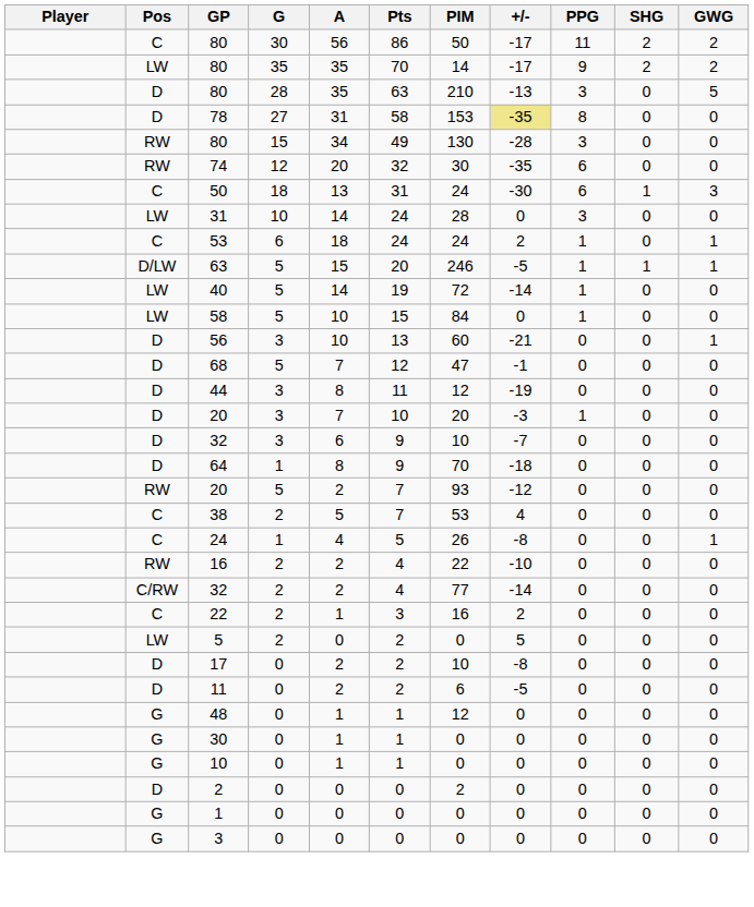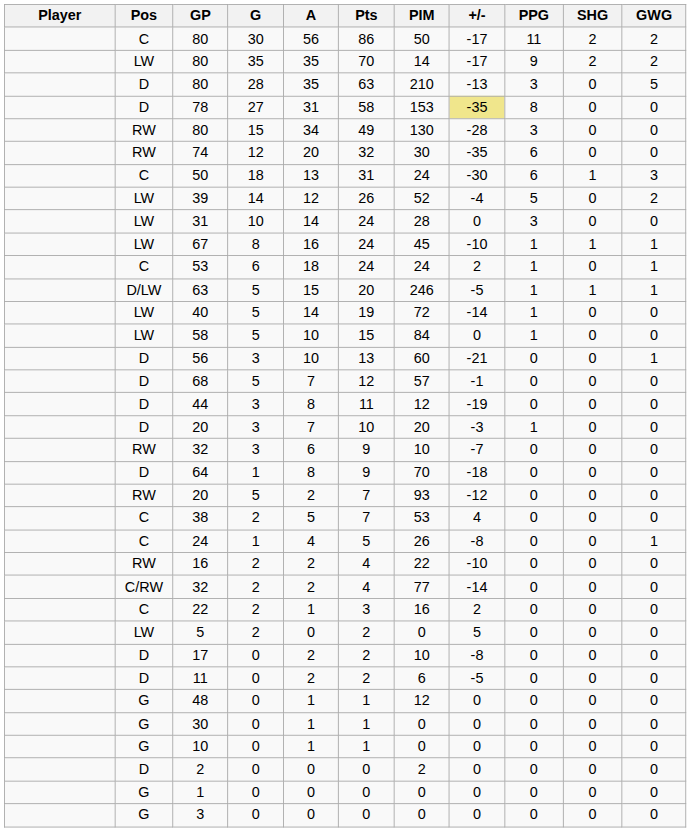 <table class="wikitable sortable" width="60%">
 <tr ALIGN="center">
 <th bgcolor="#DDDDFF" width="10%">Player</th>
 <th bgcolor="#DDDDFF" width="3%" title="Position">Pos</th>
 <th bgcolor="#DDDDFF" width="5%" title="Games played">GP</th>
 <th bgcolor="#DDDDFF" width="5%" title="Goals">G</th>
 <th bgcolor="#DDDDFF" width="5%" title="Assists">A</th>
 <th bgcolor="#DDDDFF" width="5%" title="Points">Pts</th>
 <th bgcolor="#DDDDFF" width="5%" title="Penalties in Minutes">PIM</th>
 <th bgcolor="#DDDDFF" width="5%" title="Plus/Minus">+/-</th>
 <th bgcolor="#DDDDFF" width="5%" title="Power Play Goals">PPG</th>
 <th bgcolor="#DDDDFF" width="5%" title="Short-handed Goals">SHG</th>
 <th bgcolor="#DDDDFF" width="5%" title="Game-winning Goals">GWG</th>
 </tr>
 <tr align="center">
 <td align="right"></td>
 <td>C</td>
 <td>80</td>
 <td>30</td>
 <td>56</td>
 <td>86</td>
 <td>50</td>
 <td>-17</td>
 <td>11</td>
 <td>2</td>
 <td>2</td>
 </tr>
 <tr align="center">
 <td align="right"></td>
 <td>LW</td>
 <td>80</td>
 <td>35</td>
 <td>35</td>
 <td>70</td>
 <td>14</td>
 <td>-17</td>
 <td>9</td>
 <td>2</td>
 <td>2</td>
 </tr>
 <tr align="center">
 <td align="right"></td>
 <td>D</td>
 <td>80</td>
 <td>28</td>
 <td>35</td>
 <td>63</td>
 <td>210</td>
 <td>-13</td>
 <td>3</td>
 <td>0</td>
 <td>5</td>
 </tr>
 <tr align="center">
 <td align="right"></td>
 <td>D</td>
 <td>78</td>
 <td>27</td>
 <td>31</td>
 <td>58</td>
 <td>153</td>
 <td style="background: khaki;">-35</td>
 <td>8</td>
 <td>0</td>
 <td>0</td>
 </tr>
 <tr align="center">
 <td align="right"></td>
 <td>RW</td>
 <td>80</td>
 <td>15</td>
 <td>34</td>
 <td>49</td>
 <td>130</td>
 <td>-28</td>
 <td>3</td>
 <td>0</td>
 <td>0</td>
 </tr>
 <tr align="center">
 <td align="right"></td>
 <td>RW</td>
 <td>74</td>
 <td>12</td>
 <td>20</td>
 <td>32</td>
 <td>30</td>
 <td>-35</td>
 <td>6</td>
 <td>0</td>
 <td>0</td>
 </tr>
 <tr align="center">
 <td align="right"></td>
 <td>C</td>
 <td>50</td>
 <td>18</td>
 <td>13</td>
 <td>31</td>
 <td>24</td>
 <td>-30</td>
 <td>6</td>
 <td>1</td>
 <td>3</td>
 </tr>
 <tr align="center">
 <td align="right"></td>
 <td>LW</td>
+<td>39</td>
+<td>14</td>
+<td>12</td>
+<td>26</td>
+<td>52</td>
+<td>-4</td>
+<td>5</td>
+<td>0</td>
+<td>2</td>
+</tr>
+<tr align="center">
+<td align="right"></td>
+<td>LW</td>
 <td>31</td>
 <td>10</td>
 <td>14</td>
 <td>24</td>
 <td>28</td>
 <td>0</td>
 <td>3</td>
 <td>0</td>
 <td>0</td>
+</tr>
+<tr align="center">
+<td align="right"></td>
+<td>LW</td>
+<td>67</td>
+<td>8</td>
+<td>16</td>
+<td>24</td>
+<td>45</td>
+<td>-10</td>
+<td>1</td>
+<td>1</td>
+<td>1</td>
 </tr>
 <tr align="center">
 <td align="right"></td>
 <td>C</td>
 <td>53</td>
 <td>6</td>
 <td>18</td>
 <td>24</td>
 <td>24</td>
 <td>2</td>
 <td>1</td>
 <td>0</td>
 <td>1</td>
 </tr>
 <tr align="center">
 <td align="right"></td>
 <td>D/LW</td>
 <td>63</td>
 <td>5</td>
 <td>15</td>
 <td>20</td>
 <td>246</td>
 <td>-5</td>
 <td>1</td>
 <td>1</td>
 <td>1</td>
 </tr>
 <tr align="center">
 <td align="right"></td>
 <td>LW</td>
 <td>40</td>
 <td>5</td>
 <td>14</td>
 <td>19</td>
 <td>72</td>
 <td>-14</td>
 <td>1</td>
 <td>0</td>
 <td>0</td>
 </tr>
 <tr align="center">
 <td align="right"></td>
 <td>LW</td>
 <td>58</td>
 <td>5</td>
 <td>10</td>
 <td>15</td>
 <td>84</td>
 <td>0</td>
 <td>1</td>
 <td>0</td>
 <td>0</td>
 </tr>
 <tr align="center">
 <td align="right"></td>
 <td>D</td>
 <td>56</td>
 <td>3</td>
 <td>10</td>
 <td>13</td>
 <td>60</td>
 <td>-21</td>
 <td>0</td>
 <td>0</td>
 <td>1</td>
 </tr>
 <tr align="center">
 <td align="right"></td>
 <td>D</td>
 <td>68</td>
 <td>5</td>
 <td>7</td>
 <td>12</td>
-<td>47</td>
+<td>57</td>
 <td>-1</td>
 <td>0</td>
 <td>0</td>
 <td>0</td>
 </tr>
 <tr align="center">
 <td align="right"></td>
 <td>D</td>
 <td>44</td>
 <td>3</td>
 <td>8</td>
 <td>11</td>
 <td>12</td>
 <td>-19</td>
 <td>0</td>
 <td>0</td>
 <td>0</td>
 </tr>
 <tr align="center">
 <td align="right"></td>
 <td>D</td>
 <td>20</td>
 <td>3</td>
 <td>7</td>
 <td>10</td>
 <td>20</td>
 <td>-3</td>
 <td>1</td>
 <td>0</td>
 <td>0</td>
 </tr>
 <tr align="center">
 <td align="right"></td>
-<td>D</td>
+<td>RW</td>
 <td>32</td>
 <td>3</td>
 <td>6</td>
 <td>9</td>
 <td>10</td>
 <td>-7</td>
 <td>0</td>
 <td>0</td>
 <td>0</td>
 </tr>
 <tr align="center">
 <td align="right"></td>
 <td>D</td>
 <td>64</td>
 <td>1</td>
 <td>8</td>
 <td>9</td>
 <td>70</td>
 <td>-18</td>
 <td>0</td>
 <td>0</td>
 <td>0</td>
 </tr>
 <tr align="center">
 <td align="right"></td>
 <td>RW</td>
 <td>20</td>
 <td>5</td>
 <td>2</td>
 <td>7</td>
 <td>93</td>
 <td>-12</td>
 <td>0</td>
 <td>0</td>
 <td>0</td>
 </tr>
 <tr align="center">
 <td align="right"></td>
 <td>C</td>
 <td>38</td>
 <td>2</td>
 <td>5</td>
 <td>7</td>
 <td>53</td>
 <td>4</td>
 <td>0</td>
 <td>0</td>
 <td>0</td>
 </tr>
 <tr align="center">
 <td align="right"></td>
 <td>C</td>
 <td>24</td>
 <td>1</td>
 <td>4</td>
 <td>5</td>
 <td>26</td>
 <td>-8</td>
 <td>0</td>
 <td>0</td>
 <td>1</td>
 </tr>
 <tr align="center">
 <td align="right"></td>
 <td>RW</td>
 <td>16</td>
 <td>2</td>
 <td>2</td>
 <td>4</td>
 <td>22</td>
 <td>-10</td>
 <td>0</td>
 <td>0</td>
 <td>0</td>
 </tr>
 <tr align="center">
 <td align="right"></td>
 <td>C/RW</td>
 <td>32</td>
 <td>2</td>
 <td>2</td>
 <td>4</td>
 <td>77</td>
 <td>-14</td>
 <td>0</td>
 <td>0</td>
 <td>0</td>
 </tr>
 <tr align="center">
 <td align="right"></td>
 <td>C</td>
 <td>22</td>
 <td>2</td>
 <td>1</td>
 <td>3</td>
 <td>16</td>
 <td>2</td>
 <td>0</td>
 <td>0</td>
 <td>0</td>
 </tr>
 <tr align="center">
 <td align="right"></td>
 <td>LW</td>
 <td>5</td>
 <td>2</td>
 <td>0</td>
 <td>2</td>
 <td>0</td>
 <td>5</td>
 <td>0</td>
 <td>0</td>
 <td>0</td>
 </tr>
 <tr align="center">
 <td align="right"></td>
 <td>D</td>
 <td>17</td>
 <td>0</td>
 <td>2</td>
 <td>2</td>
 <td>10</td>
 <td>-8</td>
 <td>0</td>
 <td>0</td>
 <td>0</td>
 </tr>
 <tr align="center">
 <td align="right"></td>
 <td>D</td>
 <td>11</td>
 <td>0</td>
 <td>2</td>
 <td>2</td>
 <td>6</td>
 <td>-5</td>
 <td>0</td>
 <td>0</td>
 <td>0</td>
 </tr>
 <tr align="center">
 <td align="right"></td>
 <td>G</td>
 <td>48</td>
 <td>0</td>
 <td>1</td>
 <td>1</td>
 <td>12</td>
 <td>0</td>
 <td>0</td>
 <td>0</td>
 <td>0</td>
 </tr>
 <tr align="center">
 <td align="right"></td>
 <td>G</td>
 <td>30</td>
 <td>0</td>
 <td>1</td>
 <td>1</td>
 <td>0</td>
 <td>0</td>
 <td>0</td>
 <td>0</td>
 <td>0</td>
 </tr>
 <tr align="center">
 <td align="right"></td>
 <td>G</td>
 <td>10</td>
 <td>0</td>
 <td>1</td>
 <td>1</td>
 <td>0</td>
 <td>0</td>
 <td>0</td>
 <td>0</td>
 <td>0</td>
 </tr>
 <tr align="center">
 <td align="right"></td>
 <td>D</td>
 <td>2</td>
 <td>0</td>
 <td>0</td>
 <td>0</td>
 <td>2</td>
 <td>0</td>
 <td>0</td>
 <td>0</td>
 <td>0</td>
 </tr>
 <tr align="center">
 <td align="right"></td>
 <td>G</td>
 <td>1</td>
 <td>0</td>
 <td>0</td>
 <td>0</td>
 <td>0</td>
 <td>0</td>
 <td>0</td>
 <td>0</td>
 <td>0</td>
 </tr>
 <tr align="center">
 <td align="right"></td>
 <td>G</td>
 <td>3</td>
 <td>0</td>
 <td>0</td>
 <td>0</td>
 <td>0</td>
 <td>0</td>
 <td>0</td>
 <td>0</td>
 <td>0</td>
 </tr>
 </table>
